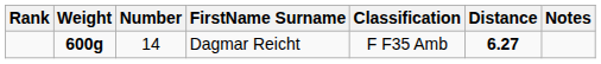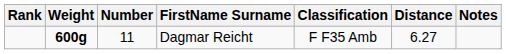 <table class="wikitable sortable" style="text-align:center">
 <tr>
 <th>Rank</th>
 <th>Weight</th>
 <th>Number</th>
 <th>FirstName Surname</th>
 <th>Classification</th>
 <th>Distance</th>
 <th>Notes</th>
 </tr>
 <tr>
 <td></td>
 <td><strong>600g</strong></td>
-<td>14</td>
+<td>11</td>
 <td style="text-align:left"> Dagmar Reicht</td>
 <td>F F35 Amb</td>
-<td><strong>6.27</strong></td>
+<td>6.27</td>
 <td></td>
 </tr>
 </table>
